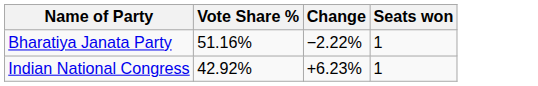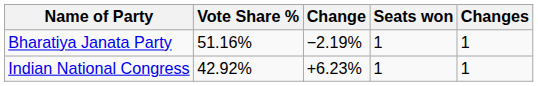 <table class="wikitable sortable">
 <tr>
 <th>Name of Party</th>
 <th>Vote Share %</th>
 <th>Change</th>
 <th>Seats won</th>
+<th>Changes</th>
 </tr>
 <tr>
 <td><a href='#'>Bharatiya Janata Party</a></td>
 <td>51.16%</td>
-<td>−2.22%</td>
+<td>−2.19%</td>
+<td>1</td>
 <td>1</td>
 </tr>
 <tr>
 <td><a href='#'>Indian National Congress</a></td>
 <td>42.92%</td>
 <td>+6.23%</td>
 <td>1</td>
+<td>1</td>
 </tr>
 </table>
